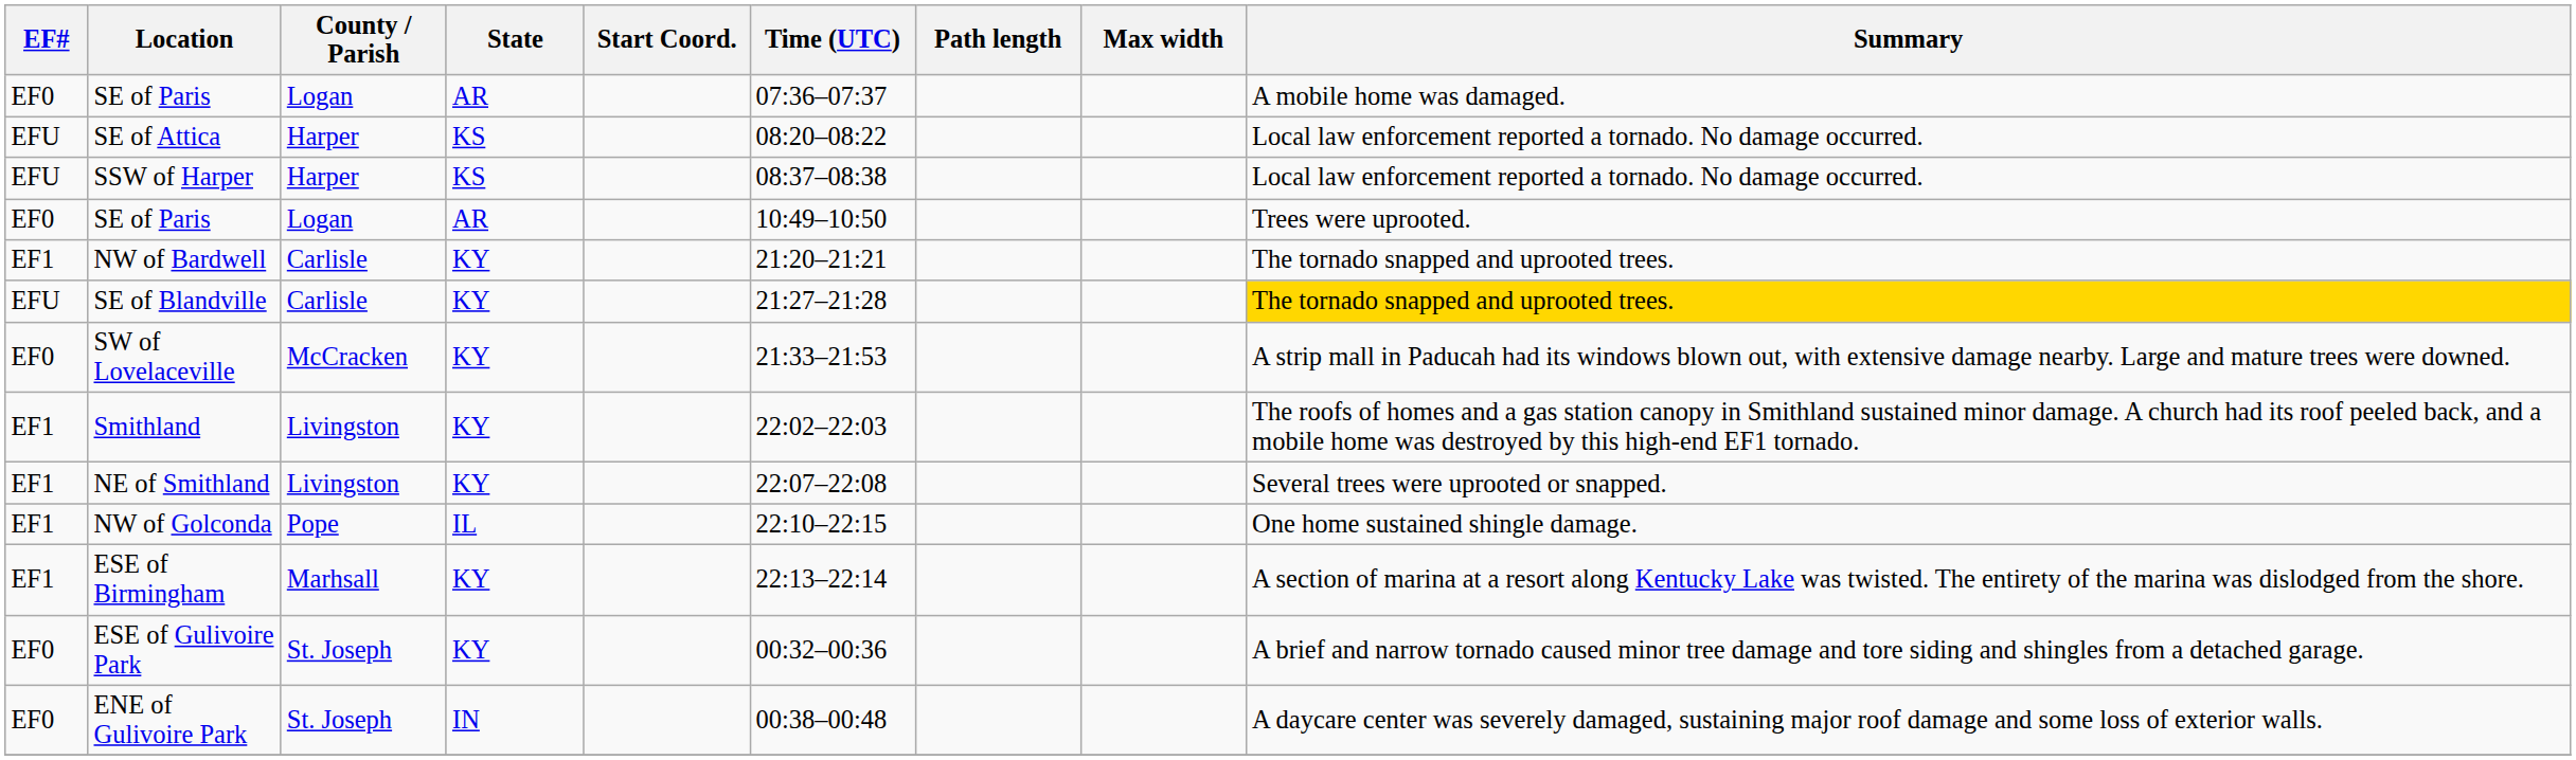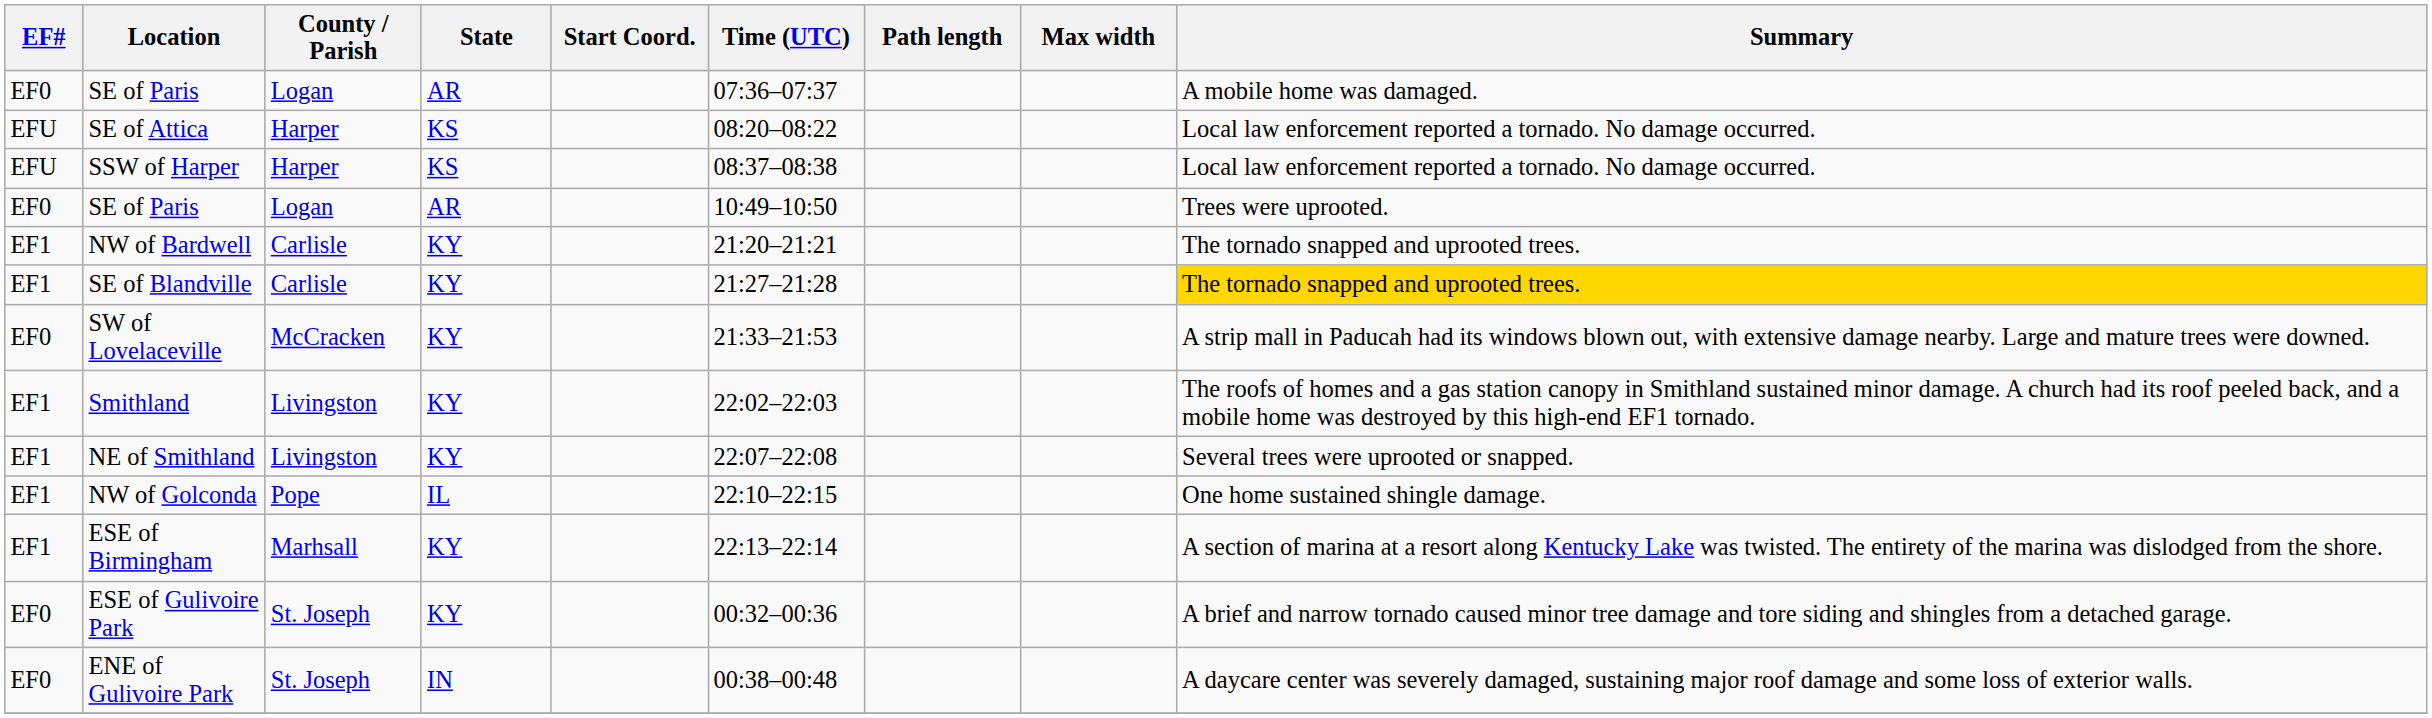 <table class="wikitable sortable" style="width:100%;">
 <tr>
 <th scope="col" style="width:3%; text-align:center;"><a href='#'>EF#</a></th>
 <th scope="col" style="width:7%; text-align:center;" class="unsortable">Location</th>
 <th scope="col" style="width:6%; text-align:center;" class="unsortable">County / Parish</th>
 <th scope="col" style="width:5%; text-align:center;">State</th>
 <th scope="col" style="width:6%; text-align:center;">Start Coord.</th>
 <th scope="col" style="width:6%; text-align:center;">Time (<a href='#'>UTC</a>)</th>
 <th scope="col" style="width:6%; text-align:center;">Path length</th>
 <th scope="col" style="width:6%; text-align:center;">Max width</th>
 <th scope="col" class="unsortable" style="width:48%; text-align:center;">Summary</th>
 </tr>
 <tr>
 <td bgcolor=>EF0</td>
 <td>SE of <a href='#'>Paris</a></td>
 <td><a href='#'>Logan</a></td>
 <td><a href='#'>AR</a></td>
 <td></td>
 <td>07:36–07:37</td>
 <td></td>
 <td></td>
 <td>A mobile home was damaged.</td>
 </tr>
 <tr>
 <td bgcolor=>EFU</td>
 <td>SE of <a href='#'>Attica</a></td>
 <td><a href='#'>Harper</a></td>
 <td><a href='#'>KS</a></td>
 <td></td>
 <td>08:20–08:22</td>
 <td></td>
 <td></td>
 <td>Local law enforcement reported a tornado. No damage occurred.</td>
 </tr>
 <tr>
 <td bgcolor=>EFU</td>
 <td>SSW of <a href='#'>Harper</a></td>
 <td><a href='#'>Harper</a></td>
 <td><a href='#'>KS</a></td>
 <td></td>
 <td>08:37–08:38</td>
 <td></td>
 <td></td>
 <td>Local law enforcement reported a tornado. No damage occurred.</td>
 </tr>
 <tr>
 <td bgcolor=>EF0</td>
 <td>SE of <a href='#'>Paris</a></td>
 <td><a href='#'>Logan</a></td>
 <td><a href='#'>AR</a></td>
 <td></td>
 <td>10:49–10:50</td>
 <td></td>
 <td></td>
 <td>Trees were uprooted.</td>
 </tr>
 <tr>
 <td bgcolor=>EF1</td>
 <td>NW of <a href='#'>Bardwell</a></td>
 <td><a href='#'>Carlisle</a></td>
 <td><a href='#'>KY</a></td>
 <td></td>
 <td>21:20–21:21</td>
 <td></td>
 <td></td>
 <td>The tornado snapped and uprooted trees.</td>
 </tr>
 <tr>
-<td bgcolor=>EFU</td>
+<td bgcolor=>EF1</td>
 <td>SE of <a href='#'>Blandville</a></td>
 <td><a href='#'>Carlisle</a></td>
 <td><a href='#'>KY</a></td>
 <td></td>
 <td>21:27–21:28</td>
 <td></td>
 <td></td>
 <td style="background: gold;">The tornado snapped and uprooted trees.</td>
 </tr>
 <tr>
 <td bgcolor=>EF0</td>
 <td>SW of <a href='#'>Lovelaceville</a></td>
 <td><a href='#'>McCracken</a></td>
 <td><a href='#'>KY</a></td>
 <td></td>
 <td>21:33–21:53</td>
 <td></td>
 <td></td>
 <td>A strip mall in Paducah had its windows blown out, with extensive damage nearby. Large and mature trees were downed.</td>
 </tr>
 <tr>
 <td bgcolor=>EF1</td>
 <td><a href='#'>Smithland</a></td>
 <td><a href='#'>Livingston</a></td>
 <td><a href='#'>KY</a></td>
 <td></td>
 <td>22:02–22:03</td>
 <td></td>
 <td></td>
 <td>The roofs of homes and a gas station canopy in Smithland sustained minor damage. A church had its roof peeled back, and a mobile home was destroyed by this high-end EF1 tornado.</td>
 </tr>
 <tr>
 <td bgcolor=>EF1</td>
 <td>NE of <a href='#'>Smithland</a></td>
 <td><a href='#'>Livingston</a></td>
 <td><a href='#'>KY</a></td>
 <td></td>
 <td>22:07–22:08</td>
 <td></td>
 <td></td>
 <td>Several trees were uprooted or snapped.</td>
 </tr>
 <tr>
 <td bgcolor=>EF1</td>
 <td>NW of <a href='#'>Golconda</a></td>
 <td><a href='#'>Pope</a></td>
 <td><a href='#'>IL</a></td>
 <td></td>
 <td>22:10–22:15</td>
 <td></td>
 <td></td>
 <td>One home sustained shingle damage.</td>
 </tr>
 <tr>
 <td bgcolor=>EF1</td>
 <td>ESE of <a href='#'>Birmingham</a></td>
 <td><a href='#'>Marhsall</a></td>
 <td><a href='#'>KY</a></td>
 <td></td>
 <td>22:13–22:14</td>
 <td></td>
 <td></td>
 <td>A section of marina at a resort along <a href='#'>Kentucky Lake</a> was twisted. The entirety of the marina was dislodged from the shore.</td>
 </tr>
 <tr>
 <td bgcolor=>EF0</td>
 <td>ESE of <a href='#'>Gulivoire Park</a></td>
 <td><a href='#'>St. Joseph</a></td>
 <td><a href='#'>KY</a></td>
 <td></td>
 <td>00:32–00:36</td>
 <td></td>
 <td></td>
 <td>A brief and narrow tornado caused minor tree damage and tore siding and shingles from a detached garage.</td>
 </tr>
 <tr>
 <td bgcolor=>EF0</td>
 <td>ENE of <a href='#'>Gulivoire Park</a></td>
 <td><a href='#'>St. Joseph</a></td>
 <td><a href='#'>IN</a></td>
 <td></td>
 <td>00:38–00:48</td>
 <td></td>
 <td></td>
 <td>A daycare center was severely damaged, sustaining major roof damage and some loss of exterior walls.</td>
 </tr>
 <tr>
 </tr>
 </table>
